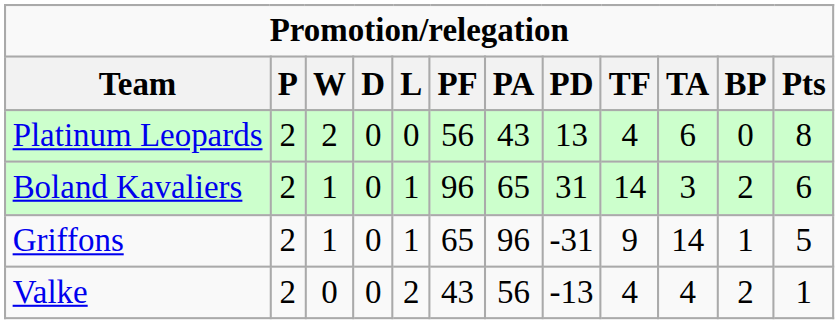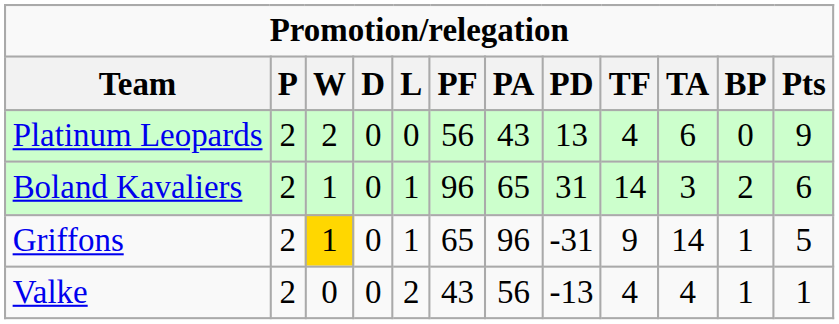 <table class="wikitable">
 <tr>
 <td colspan="12" align="center"><strong>Promotion/relegation</strong></td>
 </tr>
 <tr bgcolor="#efefef">
 <th>Team</th>
 <th>P</th>
 <th>W</th>
 <th>D</th>
 <th>L</th>
 <th>PF</th>
 <th>PA</th>
 <th>PD</th>
 <th>TF</th>
 <th>TA</th>
 <th>BP</th>
 <th>Pts</th>
 </tr>
 <tr align="center" bgcolor="#ccffcc">
 <td align="left"><a href='#'>Platinum Leopards</a></td>
 <td>2</td>
 <td>2</td>
 <td>0</td>
 <td>0</td>
 <td>56</td>
 <td>43</td>
 <td>13</td>
 <td>4</td>
 <td>6</td>
 <td>0</td>
-<td>8</td>
+<td>9</td>
 </tr>
 <tr align="center" bgcolor="#ccffcc">
 <td align="left"><a href='#'>Boland Kavaliers</a></td>
 <td>2</td>
 <td>1</td>
 <td>0</td>
 <td>1</td>
 <td>96</td>
 <td>65</td>
 <td>31</td>
 <td>14</td>
 <td>3</td>
 <td>2</td>
 <td>6</td>
 </tr>
 <tr align="center">
 <td align="left"><a href='#'>Griffons</a></td>
 <td>2</td>
-<td>1</td>
+<td style="background: gold;">1</td>
 <td>0</td>
 <td>1</td>
 <td>65</td>
 <td>96</td>
 <td>-31</td>
 <td>9</td>
 <td>14</td>
 <td>1</td>
 <td>5</td>
 </tr>
 <tr align="center">
 <td align="left"><a href='#'>Valke</a></td>
 <td>2</td>
 <td>0</td>
 <td>0</td>
 <td>2</td>
 <td>43</td>
 <td>56</td>
 <td>-13</td>
 <td>4</td>
 <td>4</td>
-<td>2</td>
+<td>1</td>
 <td>1</td>
 </tr>
 </table>
